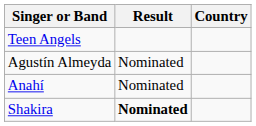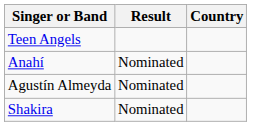 <table class="wikitable">
 <tr>
 <th>Singer or Band</th>
 <th>Result</th>
 <th>Country</th>
 </tr>
 <tr>
 <td><a href='#'>Teen Angels</a></td>
 <td></td>
 <td></td>
 </tr>
 <tr>
+<td><a href='#'>Anahí</a></td>
+<td>Nominated</td>
+<td></td>
+</tr>
+<tr>
 <td>Agustín Almeyda</td>
 <td>Nominated</td>
 <td></td>
 </tr>
 <tr>
-<td><a href='#'>Anahí</a></td>
+<td><a href='#'>Shakira</a></td>
 <td>Nominated</td>
 <td></td>
 </tr>
-<tr>
-<td><a href='#'>Shakira</a></td>
-<td><strong>Nominated</strong></td>
-<td></td>
-</tr>
 </table>
